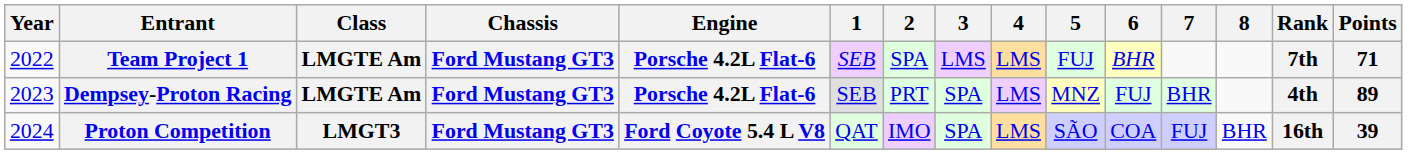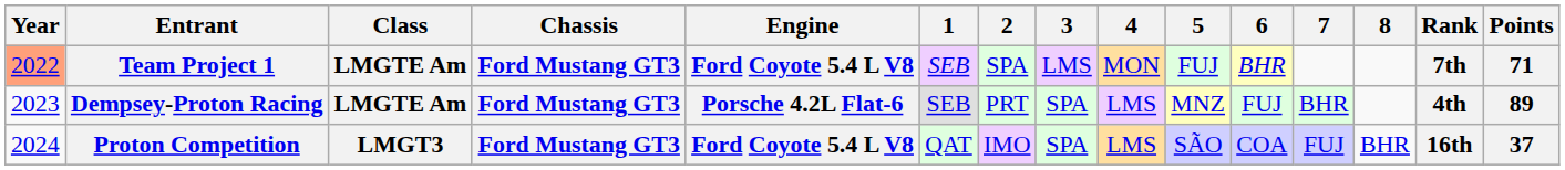 <table class="wikitable" style="text-align:center; font-size:90%">
 <tr>
 <th>Year</th>
 <th>Entrant</th>
 <th>Class</th>
 <th>Chassis</th>
 <th>Engine</th>
 <th>1</th>
 <th>2</th>
 <th>3</th>
 <th>4</th>
 <th>5</th>
 <th>6</th>
 <th>7</th>
 <th>8</th>
 <th>Rank</th>
 <th>Points</th>
 </tr>
 <tr>
-<td><a href='#'>2022</a></td>
+<td style="background: lightsalmon;"><a href='#'>2022</a></td>
 <th><a href='#'>Team Project 1</a></th>
 <th>LMGTE Am</th>
 <th><a href='#'>Ford Mustang GT3</a></th>
-<th><a href='#'>Porsche</a> 4.2L <a href='#'>Flat-6</a></th>
+<th><a href='#'>Ford</a> <a href='#'>Coyote</a> 5.4 L <a href='#'>V8</a></th>
 <td style="background:#EFCFFF;"><em><a href='#'>SEB</a></em><br></td>
 <td style="background:#DFFFDF;"><a href='#'>SPA</a><br></td>
 <td style="background:#EFCFFF;"><a href='#'>LMS</a><br></td>
-<td style="background:#FFDF9F;"><a href='#'>LMS</a><br></td>
+<td style="background:#FFDF9F;"><a href='#'>MON</a><br></td>
 <td style="background:#DFFFDF;"><a href='#'>FUJ</a><br></td>
 <td style="background:#FFFFBF;"><em><a href='#'>BHR</a></em><br></td>
 <td></td>
 <td></td>
 <th>7th</th>
 <th>71</th>
 </tr>
 <tr>
 <td><a href='#'>2023</a></td>
 <th><a href='#'>Dempsey</a>-<a href='#'>Proton Racing</a></th>
 <th>LMGTE Am</th>
 <th><a href='#'>Ford Mustang GT3</a></th>
 <th><a href='#'>Porsche</a> 4.2L <a href='#'>Flat-6</a></th>
 <td style="background:#DFDFDF;"><a href='#'>SEB</a><br></td>
 <td style="background:#DFFFDF;"><a href='#'>PRT</a><br></td>
 <td style="background:#DFFFDF;"><a href='#'>SPA</a><br></td>
 <td style="background:#EFCFFF;"><a href='#'>LMS</a><br></td>
 <td style="background:#FFFFBF;"><a href='#'>MNZ</a><br></td>
 <td style="background:#DFFFDF;"><a href='#'>FUJ</a><br></td>
 <td style="background:#DFFFDF;"><a href='#'>BHR</a><br></td>
 <td></td>
 <th>4th</th>
 <th>89</th>
 </tr>
 <tr>
 <td><a href='#'>2024</a></td>
 <th><a href='#'>Proton Competition</a></th>
 <th>LMGT3</th>
 <th><a href='#'>Ford Mustang GT3</a></th>
 <th><a href='#'>Ford</a> <a href='#'>Coyote</a> 5.4 L <a href='#'>V8</a></th>
 <td style="background:#DFFFDF;"><a href='#'>QAT</a><br></td>
 <td style="background:#EFCFFF;"><a href='#'>IMO</a><br></td>
 <td style="background:#DFFFDF;"><a href='#'>SPA</a><br></td>
 <td style="background:#FFDF9F;"><a href='#'>LMS</a><br></td>
 <td style="background:#CFCFFF;"><a href='#'>SÃO</a><br></td>
 <td style="background:#CFCFFF;"><a href='#'>COA</a><br></td>
 <td style="background:#CFCFFF;"><a href='#'>FUJ</a><br></td>
 <td style="background:#;"><a href='#'>BHR</a></td>
 <th>16th</th>
-<th>39</th>
+<th>37</th>
 </tr>
 </table>
